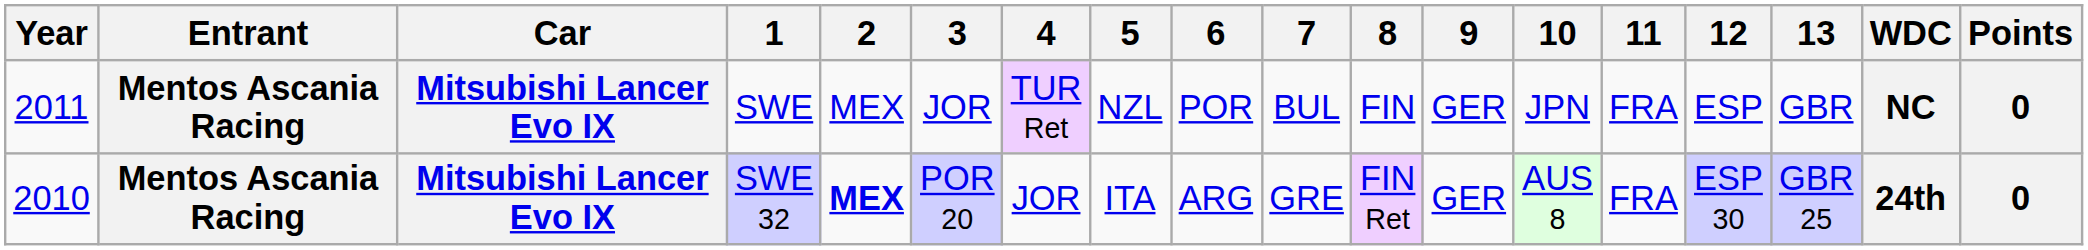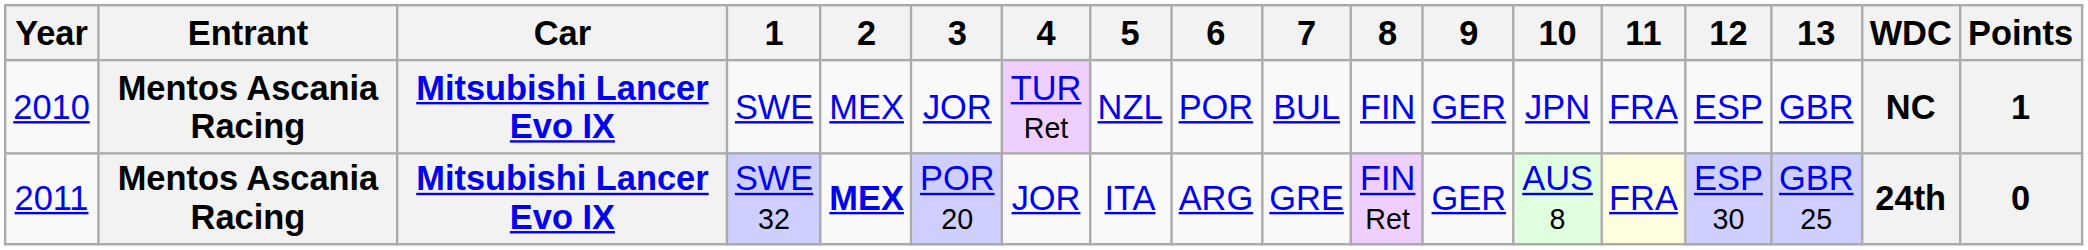 <table class="wikitable" border="1" style="text-align:center; font-size:90%;">
 <tr>
 <th>Year</th>
 <th>Entrant</th>
 <th>Car</th>
 <th>1</th>
 <th>2</th>
 <th>3</th>
 <th>4</th>
 <th>5</th>
 <th>6</th>
 <th>7</th>
 <th>8</th>
 <th>9</th>
 <th>10</th>
 <th>11</th>
 <th>12</th>
 <th>13</th>
 <th>WDC</th>
 <th>Points</th>
 </tr>
 <tr>
-<td><a href='#'>2011</a></td>
+<td><a href='#'>2010</a></td>
 <th>Mentos Ascania Racing</th>
 <th><a href='#'>Mitsubishi Lancer Evo IX</a></th>
 <td><a href='#'>SWE</a></td>
 <td><a href='#'>MEX</a></td>
 <td><a href='#'>JOR</a></td>
 <td style="background:#EFCFFF;"><a href='#'>TUR</a><br><small>Ret</small></td>
 <td><a href='#'>NZL</a></td>
 <td><a href='#'>POR</a></td>
 <td><a href='#'>BUL</a></td>
 <td><a href='#'>FIN</a></td>
 <td><a href='#'>GER</a></td>
 <td><a href='#'>JPN</a></td>
 <td><a href='#'>FRA</a></td>
 <td><a href='#'>ESP</a></td>
 <td><a href='#'>GBR</a></td>
 <th>NC</th>
-<th>0</th>
+<th>1</th>
 </tr>
 <tr>
-<td><a href='#'>2010</a></td>
+<td><a href='#'>2011</a></td>
 <th>Mentos Ascania Racing</th>
 <th><a href='#'>Mitsubishi Lancer Evo IX</a></th>
 <td style="background:#CFCFFF;"><a href='#'>SWE</a><br><small>32</small></td>
 <td><strong><a href='#'>MEX</a></strong></td>
 <td style="background:#CFCFFF;"><a href='#'>POR</a><br><small>20</small></td>
 <td><a href='#'>JOR</a></td>
 <td><a href='#'>ITA</a></td>
 <td><a href='#'>ARG</a></td>
 <td><a href='#'>GRE</a></td>
 <td style="background:#EFCFFF;"><a href='#'>FIN</a><br><small>Ret</small></td>
 <td><a href='#'>GER</a></td>
 <td style="background:#DFFFDF;"><a href='#'>AUS</a><br><small>8</small></td>
-<td><a href='#'>FRA</a></td>
+<td style="background: lightyellow;"><a href='#'>FRA</a></td>
 <td style="background:#CFCFFF;"><a href='#'>ESP</a><br><small>30</small></td>
 <td style="background:#CFCFFF;"><a href='#'>GBR</a><br><small>25</small></td>
 <th>24th</th>
 <th>0</th>
 </tr>
 </table>
